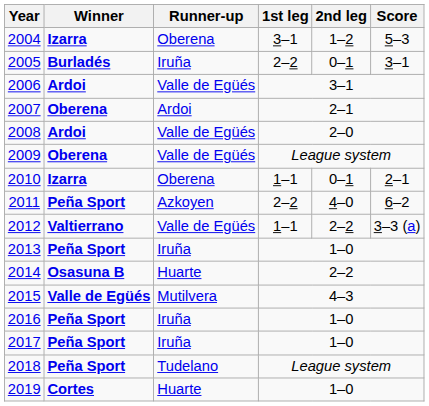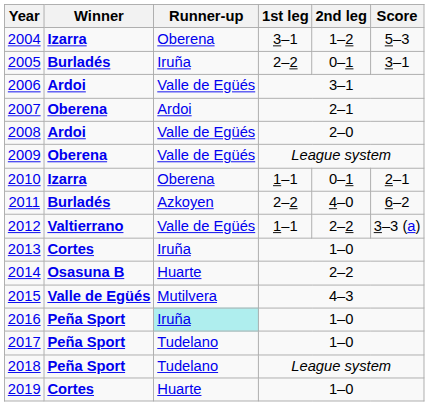 <table class="wikitable" style="text-align:left">
 <tr>
 <th>Year</th>
 <th>Winner</th>
 <th>Runner-up</th>
 <th>1st leg</th>
 <th>2nd leg</th>
 <th>Score</th>
 </tr>
 <tr>
 <td align=center><a href='#'>2004</a></td>
 <td><strong><a href='#'>Izarra</a></strong></td>
 <td><a href='#'>Oberena</a></td>
 <td align=center><u>3</u>–1</td>
 <td align=center>1–<u>2</u></td>
 <td align=center><u>5</u>–3</td>
 </tr>
 <tr>
 <td align=center><a href='#'>2005</a></td>
 <td><strong><a href='#'>Burladés</a></strong></td>
 <td><a href='#'>Iruña</a></td>
 <td align=center>2–<u>2</u></td>
 <td align=center>0–<u>1</u></td>
 <td align=center><u>3</u>–1</td>
 </tr>
 <tr>
 <td align=center><a href='#'>2006</a></td>
 <td><strong><a href='#'>Ardoi</a></strong></td>
 <td><a href='#'>Valle de Egüés</a></td>
 <td align=center colspan=3>3–1</td>
 </tr>
 <tr>
 <td align=center><a href='#'>2007</a></td>
 <td><strong><a href='#'>Oberena</a></strong></td>
 <td><a href='#'>Ardoi</a></td>
 <td align=center colspan=3>2–1</td>
 </tr>
 <tr>
 <td align=center><a href='#'>2008</a></td>
 <td><strong><a href='#'>Ardoi</a></strong></td>
 <td><a href='#'>Valle de Egüés</a></td>
 <td align=center colspan=3>2–0</td>
 </tr>
 <tr>
 <td align=center><a href='#'>2009</a></td>
 <td><strong><a href='#'>Oberena</a></strong></td>
 <td><a href='#'>Valle de Egüés</a></td>
 <td align=center colspan=3><em>League system</em></td>
 </tr>
 <tr>
 <td align=center><a href='#'>2010</a></td>
 <td><strong><a href='#'>Izarra</a></strong></td>
 <td><a href='#'>Oberena</a></td>
 <td align=center><u>1</u>–1</td>
 <td align=center>0–<u>1</u></td>
 <td align=center><u>2</u>–1</td>
 </tr>
 <tr>
 <td align=center><a href='#'>2011</a></td>
-<td><strong><a href='#'>Peña Sport</a></strong></td>
+<td><strong><a href='#'>Burladés</a></strong></td>
 <td><a href='#'>Azkoyen</a></td>
 <td align=center>2–<u>2</u></td>
 <td align=center><u>4</u>–0</td>
 <td align=center><u>6</u>–2</td>
 </tr>
 <tr>
 <td align=center><a href='#'>2012</a></td>
 <td><strong><a href='#'>Valtierrano</a></strong></td>
 <td><a href='#'>Valle de Egüés</a></td>
 <td align=center><u>1</u>–1</td>
 <td align=center>2–<u>2</u></td>
 <td align=center><u>3</u>–3 (<a href='#'>a</a>)</td>
 </tr>
 <tr>
 <td align=center><a href='#'>2013</a></td>
-<td><strong><a href='#'>Peña Sport</a></strong></td>
+<td><strong><a href='#'>Cortes</a></strong></td>
 <td><a href='#'>Iruña</a></td>
 <td colspan=3 align=center>1–0</td>
 </tr>
 <tr>
 <td align=center><a href='#'>2014</a></td>
 <td><strong><a href='#'>Osasuna B</a></strong></td>
 <td><a href='#'>Huarte</a></td>
 <td colspan=3 align=center>2–2 </td>
 </tr>
 <tr>
 <td align=center><a href='#'>2015</a></td>
 <td><strong><a href='#'>Valle de Egüés</a></strong></td>
 <td><a href='#'>Mutilvera</a></td>
 <td colspan=3 align=center>4–3 </td>
 </tr>
 <tr>
 <td align=center><a href='#'>2016</a></td>
 <td><strong><a href='#'>Peña Sport</a></strong></td>
-<td><a href='#'>Iruña</a></td>
+<td style="background: paleturquoise;"><a href='#'>Iruña</a></td>
 <td colspan=3 align=center>1–0</td>
 </tr>
 <tr>
 <td align=center><a href='#'>2017</a></td>
 <td><strong><a href='#'>Peña Sport</a></strong></td>
-<td><a href='#'>Iruña</a></td>
+<td><a href='#'>Tudelano</a></td>
 <td align=center colspan=3>1–0</td>
 </tr>
 <tr>
 <td align=center><a href='#'>2018</a></td>
 <td><strong><a href='#'>Peña Sport</a></strong></td>
 <td><a href='#'>Tudelano</a></td>
 <td align=center colspan=3><em>League system</em></td>
 </tr>
 <tr>
 <td align=center><a href='#'>2019</a></td>
 <td><strong><a href='#'>Cortes</a></strong></td>
 <td><a href='#'>Huarte</a></td>
 <td align=center colspan=3>1–0</td>
 </tr>
 </table>
